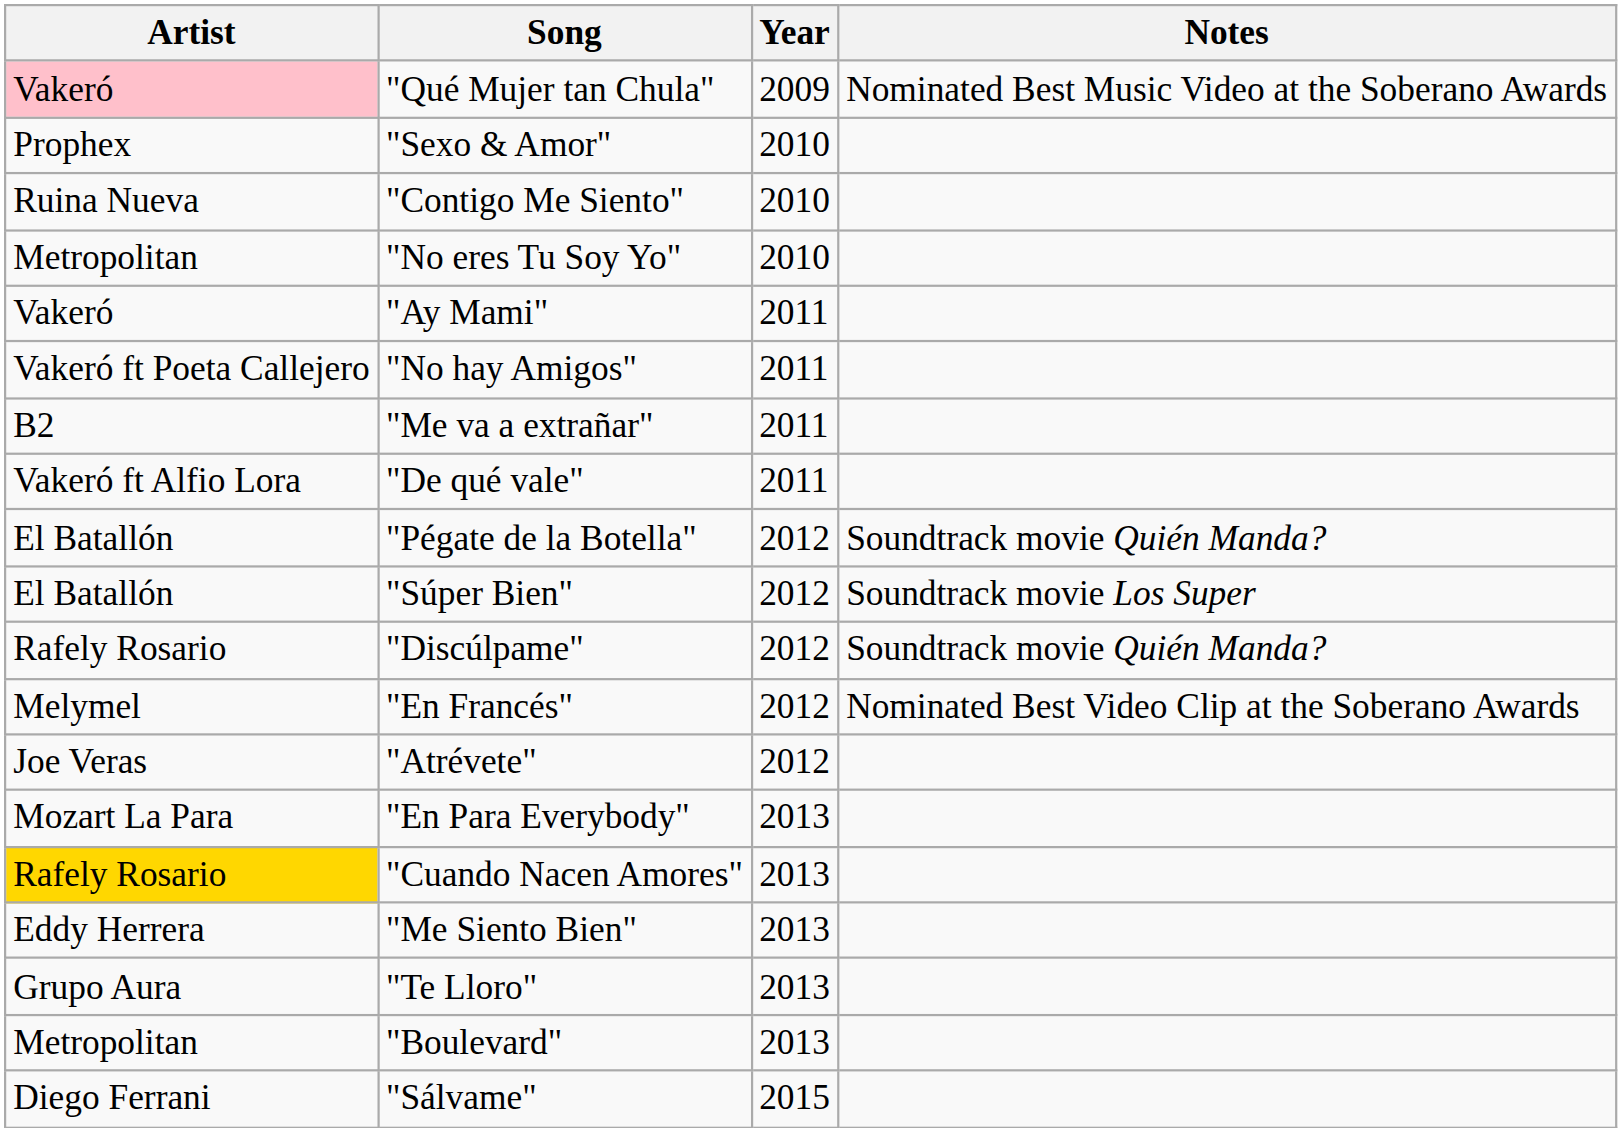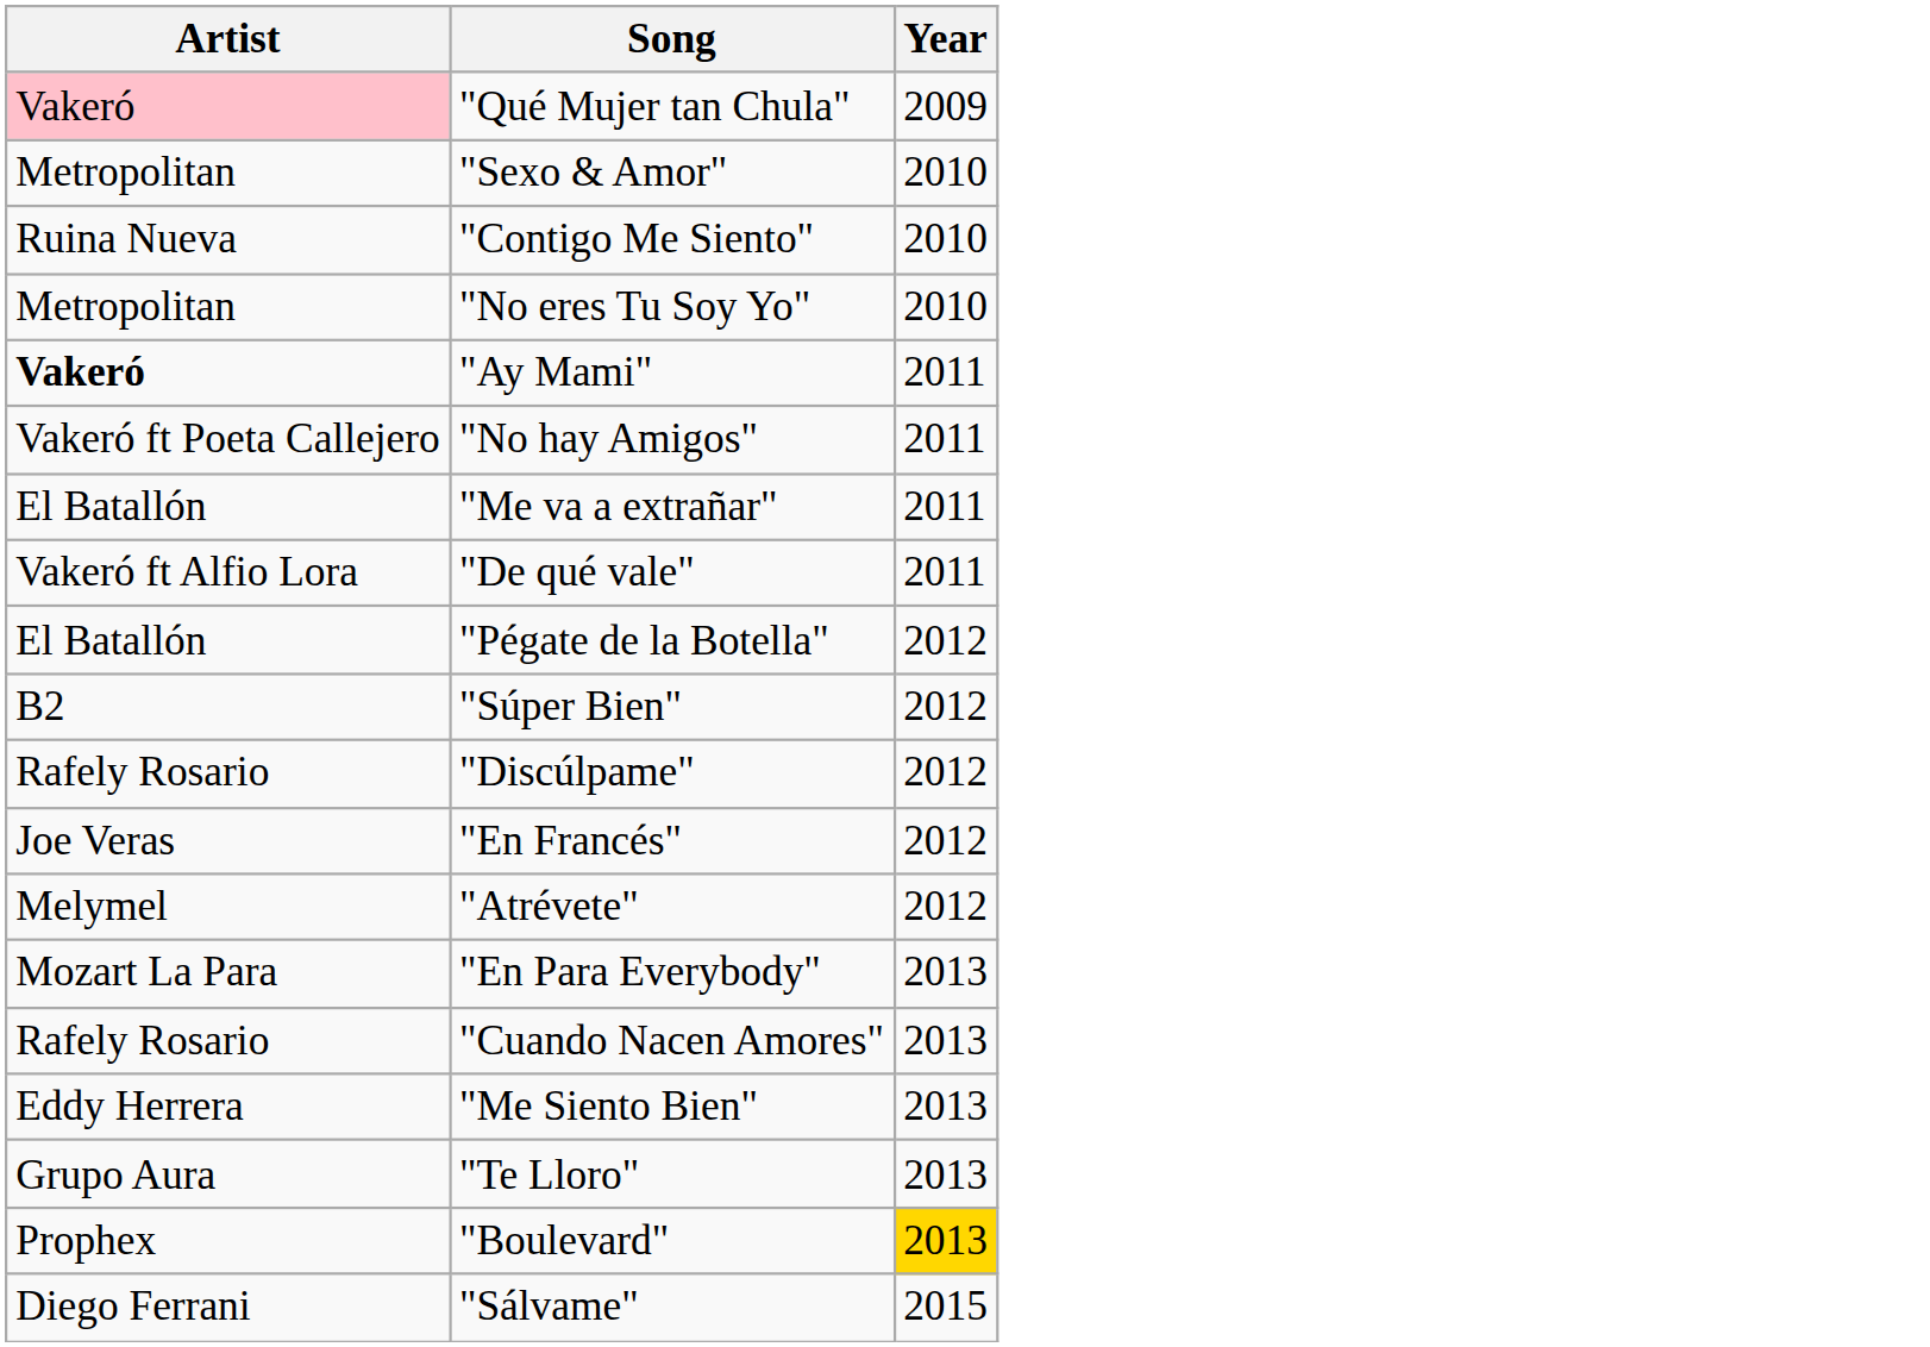 <table class="wikitable">
 <tr>
 <th>Artist</th>
 <th>Song</th>
 <th>Year</th>
-<th>Notes</th>
 </tr>
 <tr>
 <td style="background: pink;">Vakeró</td>
 <td>"Qué Mujer tan Chula"</td>
 <td>2009</td>
-<td>Nominated Best Music Video at the Soberano Awards</td>
 </tr>
 <tr>
-<td>Prophex</td>
+<td>Metropolitan</td>
 <td>"Sexo & Amor"</td>
 <td>2010</td>
-<td></td>
 </tr>
 <tr>
 <td>Ruina Nueva</td>
 <td>"Contigo Me Siento"</td>
 <td>2010</td>
-<td></td>
 </tr>
 <tr>
 <td>Metropolitan</td>
 <td>"No eres Tu Soy Yo"</td>
 <td>2010</td>
-<td></td>
 </tr>
 <tr>
-<td>Vakeró</td>
+<td><strong>Vakeró</strong></td>
 <td>"Ay Mami"</td>
 <td>2011</td>
-<td></td>
 </tr>
 <tr>
 <td>Vakeró ft Poeta Callejero</td>
 <td>"No hay Amigos"</td>
 <td>2011</td>
-<td></td>
 </tr>
 <tr>
-<td>B2</td>
+<td>El Batallón</td>
 <td>"Me va a extrañar"</td>
 <td>2011</td>
-<td></td>
 </tr>
 <tr>
 <td>Vakeró ft Alfio Lora</td>
 <td>"De qué vale"</td>
 <td>2011</td>
-<td></td>
 </tr>
 <tr>
 <td>El Batallón</td>
 <td>"Pégate de la Botella"</td>
 <td>2012</td>
-<td>Soundtrack movie <em>Quién Manda?</em></td>
 </tr>
 <tr>
-<td>El Batallón</td>
+<td>B2</td>
 <td>"Súper Bien"</td>
 <td>2012</td>
-<td>Soundtrack movie <em>Los Super</em></td>
 </tr>
 <tr>
 <td>Rafely Rosario</td>
 <td>"Discúlpame"</td>
 <td>2012</td>
-<td>Soundtrack movie <em>Quién Manda?</em></td>
+</tr>
+<tr>
+<td>Joe Veras</td>
+<td>"En Francés"</td>
+<td>2012</td>
 </tr>
 <tr>
 <td>Melymel</td>
-<td>"En Francés"</td>
-<td>2012</td>
-<td>Nominated Best Video Clip at the Soberano Awards</td>
-</tr>
-<tr>
-<td>Joe Veras</td>
 <td>"Atrévete"</td>
 <td>2012</td>
-<td></td>
 </tr>
 <tr>
 <td>Mozart La Para</td>
 <td>"En Para Everybody"</td>
 <td>2013</td>
-<td></td>
 </tr>
 <tr>
-<td style="background: gold;">Rafely Rosario</td>
+<td>Rafely Rosario</td>
 <td>"Cuando Nacen Amores"</td>
 <td>2013</td>
-<td></td>
 </tr>
 <tr>
 <td>Eddy Herrera</td>
 <td>"Me Siento Bien"</td>
 <td>2013</td>
-<td></td>
 </tr>
 <tr>
 <td>Grupo Aura</td>
 <td>"Te Lloro"</td>
 <td>2013</td>
-<td></td>
 </tr>
 <tr>
-<td>Metropolitan</td>
+<td>Prophex</td>
 <td>"Boulevard"</td>
-<td>2013</td>
-<td></td>
+<td style="background: gold;">2013</td>
 </tr>
 <tr>
 <td>Diego Ferrani</td>
 <td>"Sálvame"</td>
 <td>2015</td>
-<td></td>
 </tr>
 </table>
